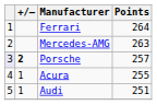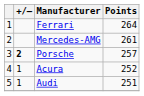 <table class="wikitable" style="font-size: 95%;">
 <tr>
 <th scope="col"></th>
 <th scope="col">+/–</th>
 <th scope="col">Manufacturer</th>
 <th scope="col">Points</th>
 </tr>
 <tr>
 <td align=center>1</td>
 <td align="left"></td>
 <td> <a href='#'>Ferrari</a></td>
 <td align=right>264</td>
 </tr>
 <tr>
 <td align=center>2</td>
 <td align="left"></td>
 <td> <a href='#'>Mercedes-AMG</a></td>
-<td align=right>263</td>
+<td align=right>261</td>
 </tr>
 <tr>
-<td align=center style="background: lavender;">3</td>
+<td align=center>3</td>
 <td align="left"><strong> 2</strong></td>
 <td> <a href='#'>Porsche</a></td>
 <td align=right>257</td>
 </tr>
 <tr>
 <td align=center>4</td>
 <td align="left"> 1</td>
 <td> <a href='#'>Acura</a></td>
-<td align=right>255</td>
+<td align=right>252</td>
 </tr>
 <tr>
 <td align=center>5</td>
 <td align="left"> 1</td>
 <td> <a href='#'>Audi</a></td>
 <td align=right>251</td>
 </tr>
 <tr>
 </tr>
 </table>
